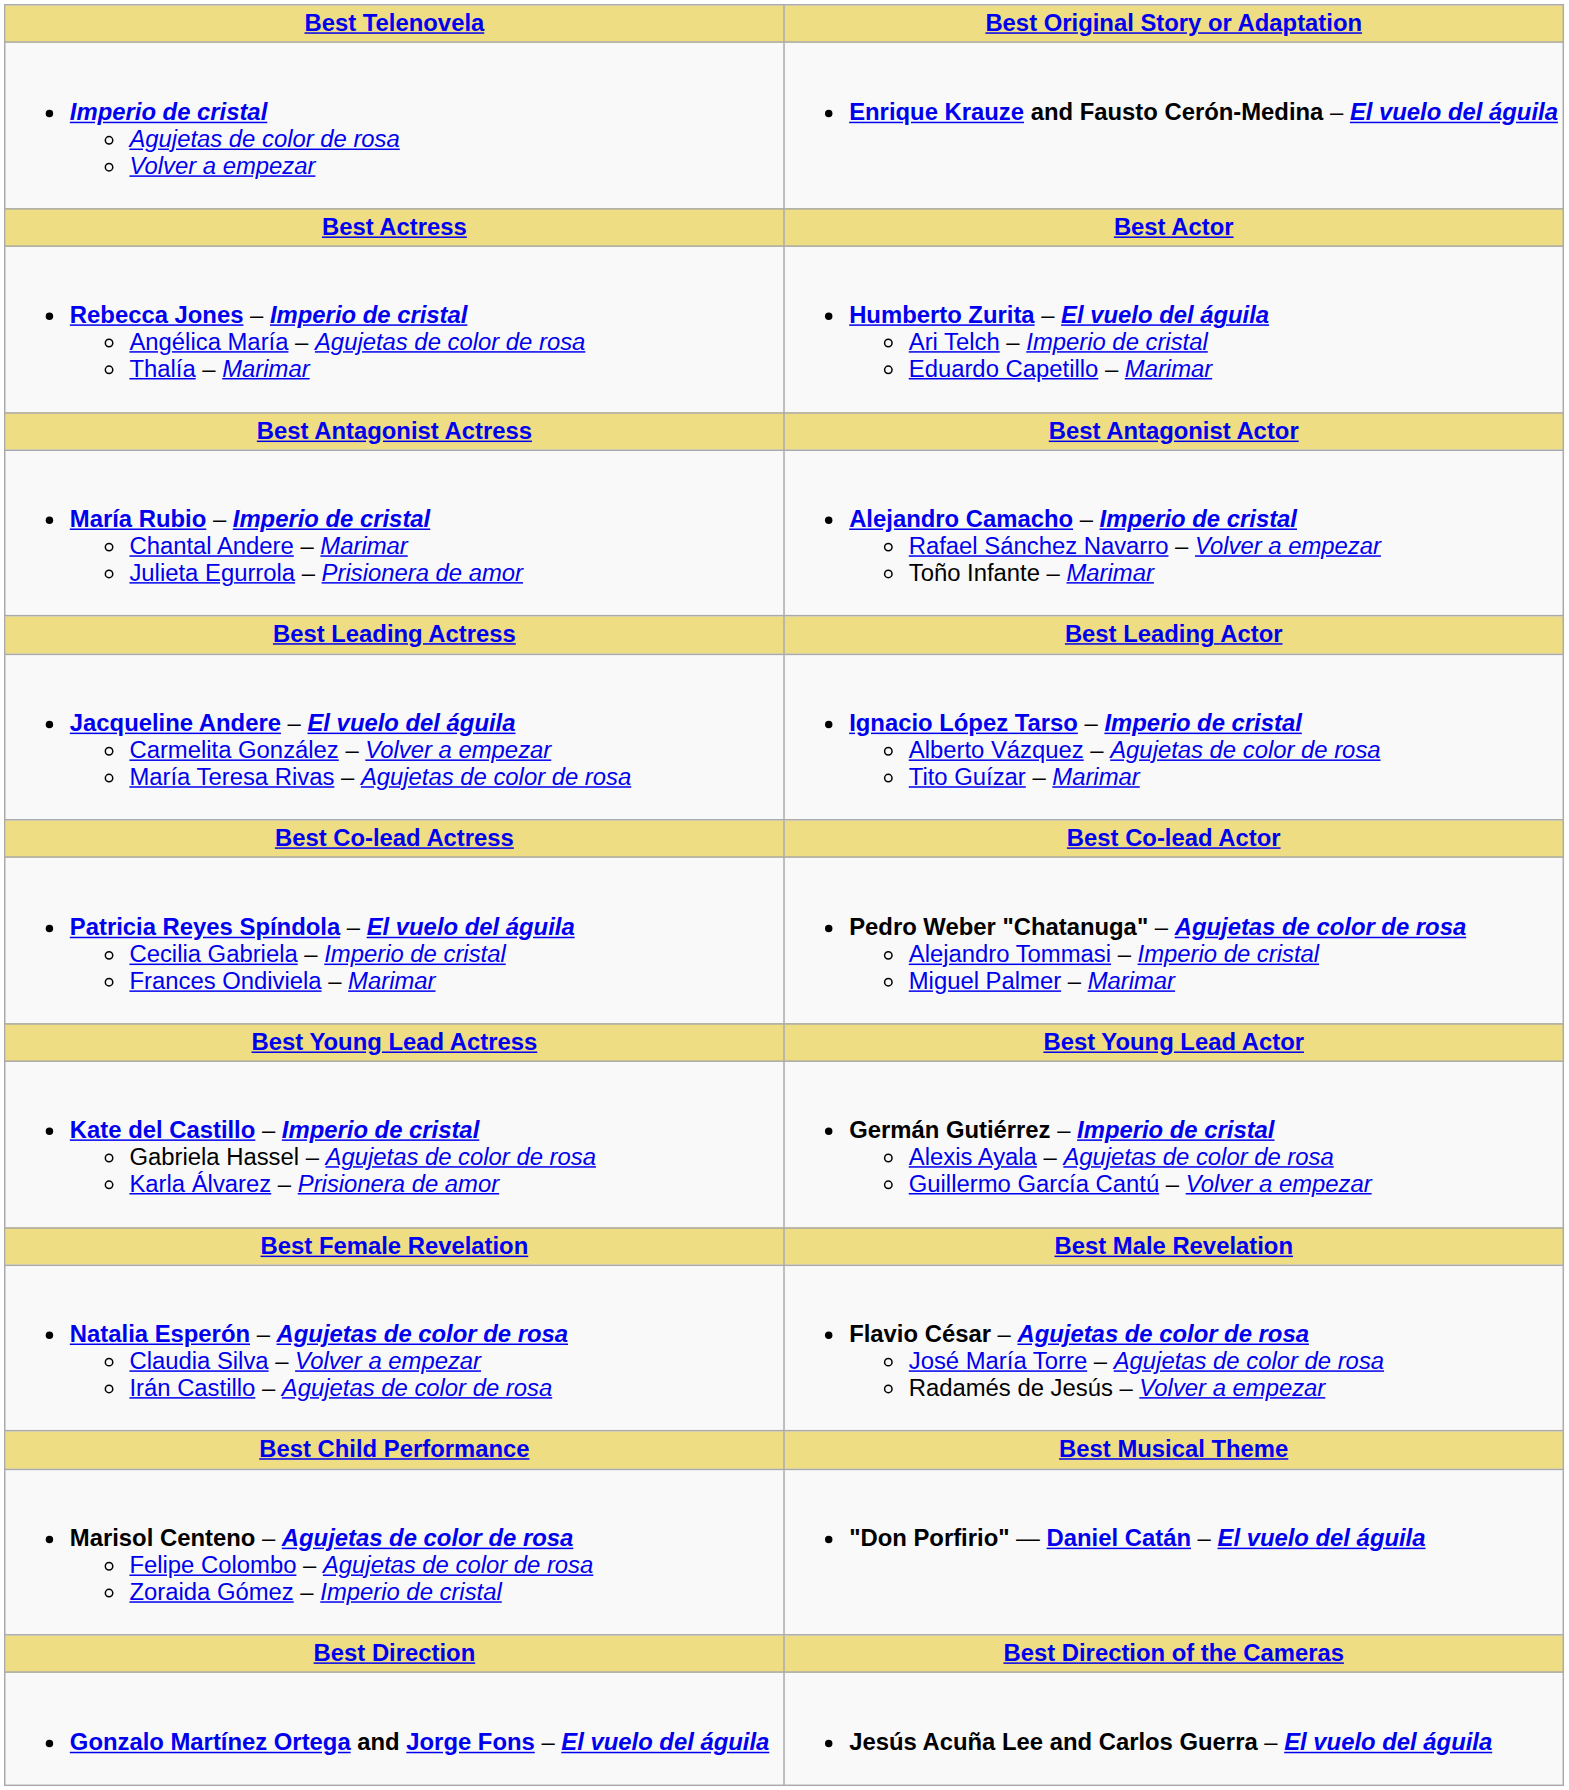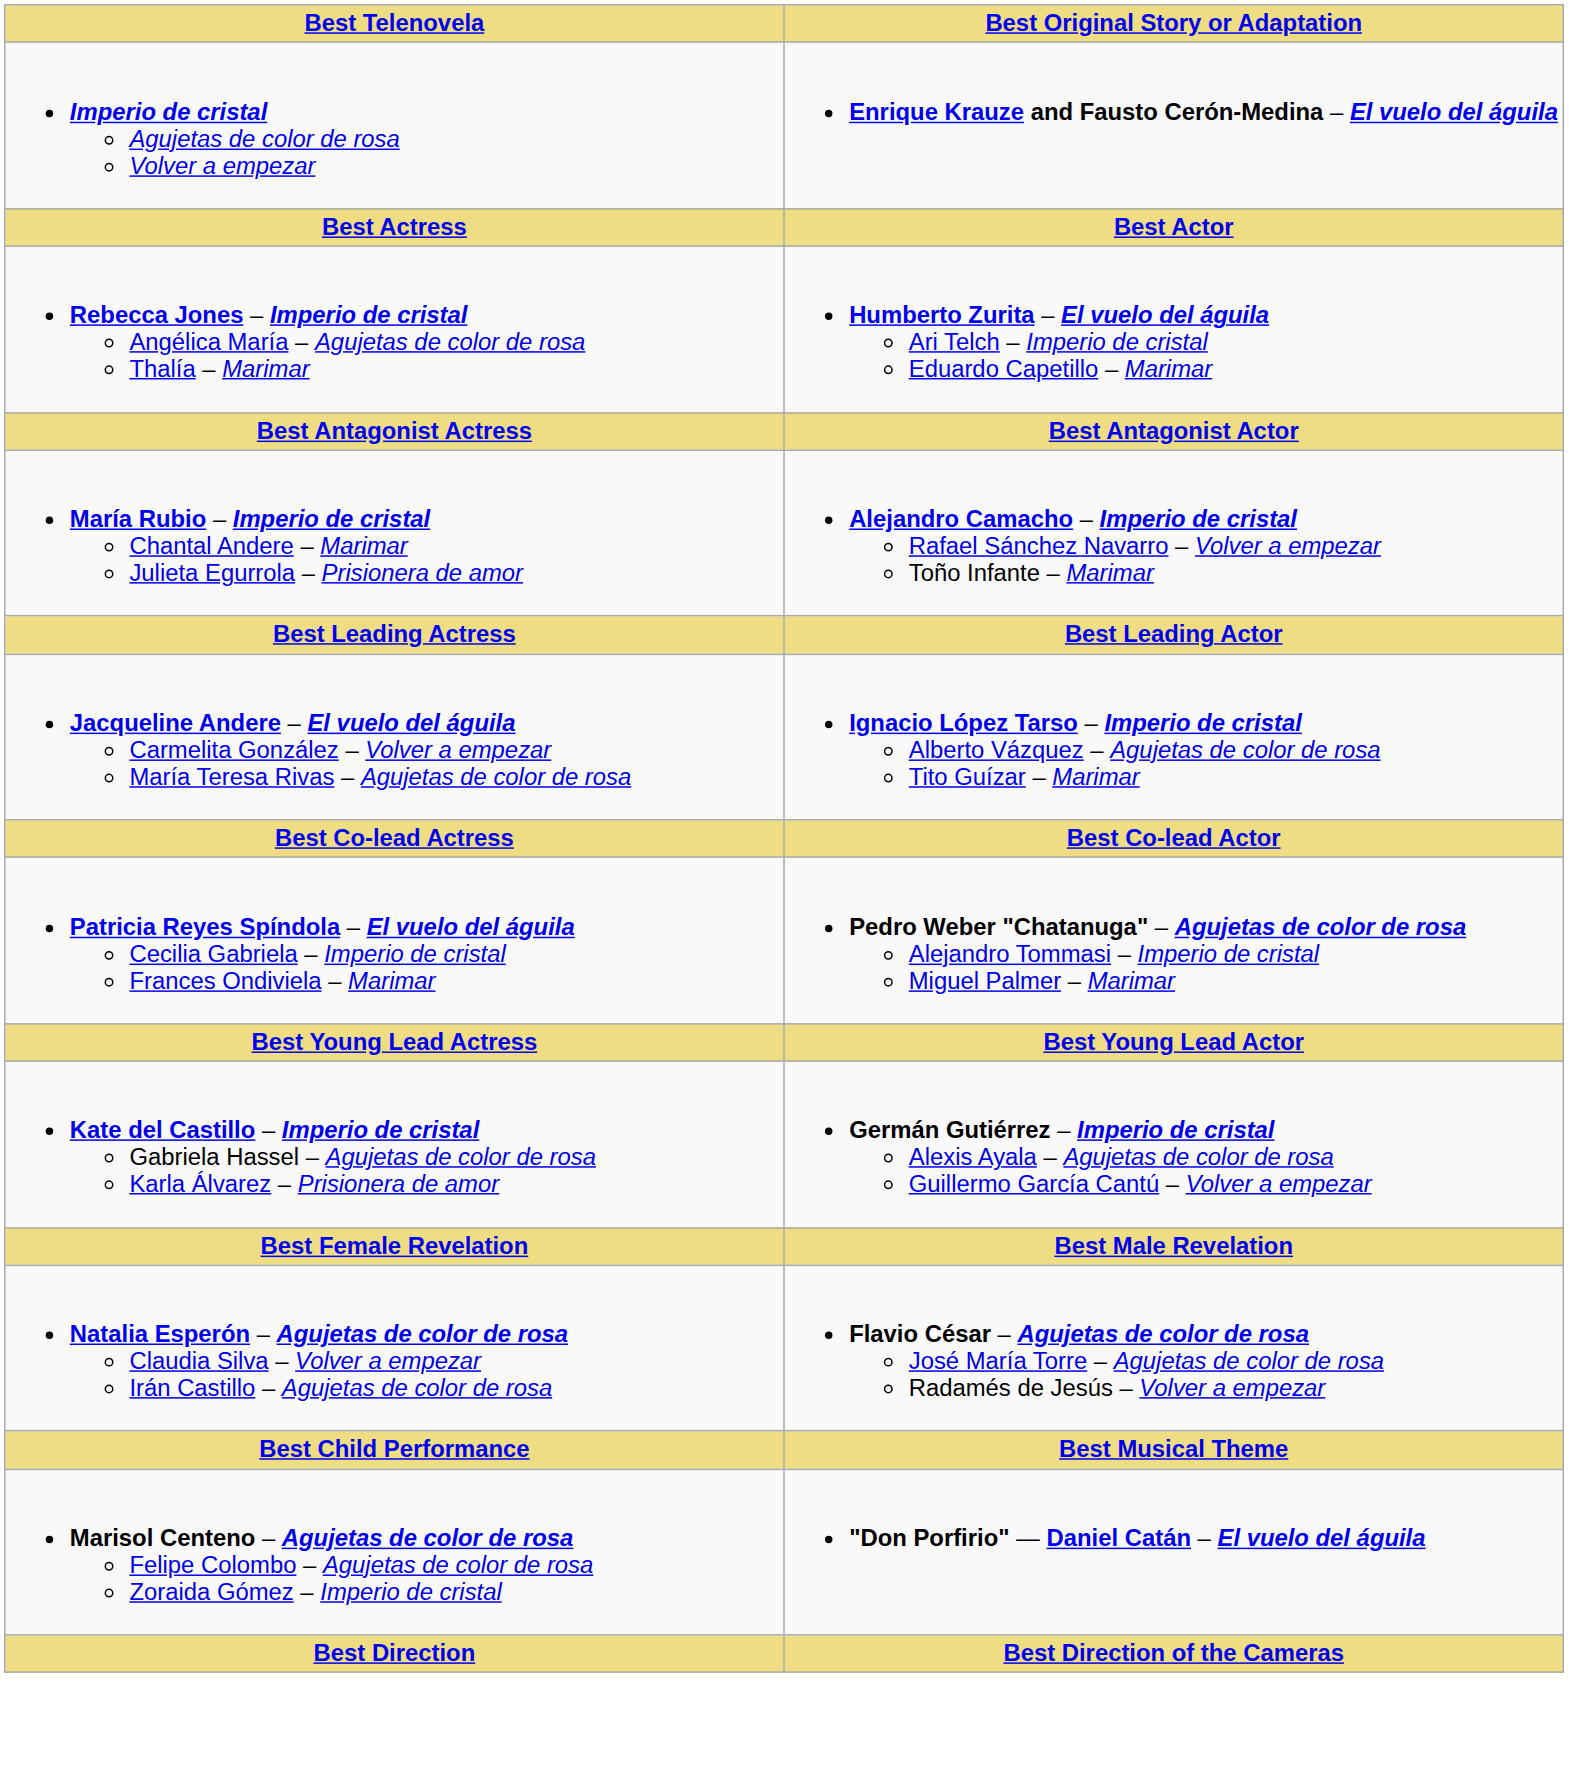 <table class="wikitable">
 <tr>
 <th style="background:#EEDD82; width:50%"><a href='#'>Best Telenovela</a></th>
 <th style="background:#EEDD82; width:50%"><a href='#'>Best Original Story or Adaptation</a></th>
 </tr>
 <tr>
 <td valign="top"><br><ul><li><strong><em><a href='#'>Imperio de cristal</a></em></strong><ul><li><em><a href='#'>Agujetas de color de rosa</a></em></li><li><em><a href='#'>Volver a empezar</a></em></li></ul></li></ul></td>
 <td valign="top"><br><ul><li><strong><a href='#'>Enrique Krauze</a> and Fausto Cerón-Medina</strong> – <strong><em><a href='#'>El vuelo del águila</a></em></strong></li></ul></td>
 </tr>
 <tr>
 <th style="background:#EEDD82; width:50%"><a href='#'>Best Actress</a></th>
 <th style="background:#EEDD82; width:50%"><a href='#'>Best Actor</a></th>
 </tr>
 <tr>
 <td valign="top"><br><ul><li><strong><a href='#'>Rebecca Jones</a></strong> – <strong><em><a href='#'>Imperio de cristal</a></em></strong><ul><li><a href='#'>Angélica María</a> – <em><a href='#'>Agujetas de color de rosa</a></em></li><li><a href='#'>Thalía</a> – <em><a href='#'>Marimar</a></em></li></ul></li></ul></td>
 <td valign="top"><br><ul><li><strong><a href='#'>Humberto Zurita</a></strong> – <strong><em><a href='#'>El vuelo del águila</a></em></strong><ul><li><a href='#'>Ari Telch</a> – <em><a href='#'>Imperio de cristal</a></em></li><li><a href='#'>Eduardo Capetillo</a> – <em><a href='#'>Marimar</a></em></li></ul></li></ul></td>
 </tr>
 <tr>
 <th style="background:#EEDD82; width:50%"><a href='#'>Best Antagonist Actress</a></th>
 <th style="background:#EEDD82; width:50%"><a href='#'>Best Antagonist Actor</a></th>
 </tr>
 <tr>
 <td valign="top"><br><ul><li><strong><a href='#'>María Rubio</a></strong> – <strong><em><a href='#'>Imperio de cristal</a></em></strong><ul><li><a href='#'>Chantal Andere</a> – <em><a href='#'>Marimar</a></em></li><li><a href='#'>Julieta Egurrola</a> – <em><a href='#'>Prisionera de amor</a></em></li></ul></li></ul></td>
 <td valign="top"><br><ul><li><strong><a href='#'>Alejandro Camacho</a></strong> – <strong><em><a href='#'>Imperio de cristal</a></em></strong><ul><li><a href='#'>Rafael Sánchez Navarro</a> – <em><a href='#'>Volver a empezar</a></em></li><li>Toño Infante – <em><a href='#'>Marimar</a></em></li></ul></li></ul></td>
 </tr>
 <tr>
 <th style="background:#EEDD82; width:50%"><a href='#'>Best Leading Actress</a></th>
 <th style="background:#EEDD82; width:50%"><a href='#'>Best Leading Actor</a></th>
 </tr>
 <tr>
 <td valign="top"><br><ul><li><strong><a href='#'>Jacqueline Andere</a></strong> – <strong><em><a href='#'>El vuelo del águila</a></em></strong><ul><li><a href='#'>Carmelita González</a> – <em><a href='#'>Volver a empezar</a></em></li><li><a href='#'>María Teresa Rivas</a> – <em><a href='#'>Agujetas de color de rosa</a></em></li></ul></li></ul></td>
 <td valign="top"><br><ul><li><strong><a href='#'>Ignacio López Tarso</a></strong> – <strong><em><a href='#'>Imperio de cristal</a></em></strong><ul><li><a href='#'>Alberto Vázquez</a>  – <em><a href='#'>Agujetas de color de rosa</a></em></li><li><a href='#'>Tito Guízar</a> – <em><a href='#'>Marimar</a></em></li></ul></li></ul></td>
 </tr>
 <tr>
 <th style="background:#EEDD82; width:50%"><a href='#'>Best Co-lead Actress</a></th>
 <th style="background:#EEDD82; width:50%"><a href='#'>Best Co-lead Actor</a></th>
 </tr>
 <tr>
 <td valign="top"><br><ul><li><strong><a href='#'>Patricia Reyes Spíndola</a></strong> – <strong><em><a href='#'>El vuelo del águila</a></em></strong><ul><li><a href='#'>Cecilia Gabriela</a> – <em><a href='#'>Imperio de cristal</a></em></li><li><a href='#'>Frances Ondiviela</a> – <em><a href='#'>Marimar</a></em></li></ul></li></ul></td>
 <td valign="top"><br><ul><li><strong>Pedro Weber "Chatanuga"</strong> – <strong><em><a href='#'>Agujetas de color de rosa</a></em></strong><ul><li><a href='#'>Alejandro Tommasi</a> – <em><a href='#'>Imperio de cristal</a></em></li><li><a href='#'>Miguel Palmer</a> – <em><a href='#'>Marimar</a></em></li></ul></li></ul></td>
 </tr>
 <tr>
 <th style="background:#EEDD82; width:50%"><a href='#'>Best Young Lead Actress</a></th>
 <th style="background:#EEDD82; width:50%"><a href='#'>Best Young Lead Actor</a></th>
 </tr>
 <tr>
 <td valign="top"><br><ul><li><strong><a href='#'>Kate del Castillo</a></strong> – <strong><em><a href='#'>Imperio de cristal</a></em></strong><ul><li>Gabriela Hassel – <em><a href='#'>Agujetas de color de rosa</a></em></li><li><a href='#'>Karla Álvarez</a> – <em><a href='#'>Prisionera de amor</a></em></li></ul></li></ul></td>
 <td valign="top"><br><ul><li><strong>Germán Gutiérrez</strong> – <strong><em><a href='#'>Imperio de cristal</a></em></strong><ul><li><a href='#'>Alexis Ayala</a> – <em><a href='#'>Agujetas de color de rosa</a></em></li><li><a href='#'>Guillermo García Cantú</a> – <em><a href='#'>Volver a empezar</a></em></li></ul></li></ul></td>
 </tr>
 <tr>
 <th style="background:#EEDD82; width:50%"><a href='#'>Best Female Revelation</a></th>
 <th style="background:#EEDD82; width:50%"><a href='#'>Best Male Revelation</a></th>
 </tr>
 <tr>
 <td valign="top"><br><ul><li><strong><a href='#'>Natalia Esperón</a></strong> – <strong><em><a href='#'>Agujetas de color de rosa</a></em></strong><ul><li><a href='#'>Claudia Silva</a> – <em><a href='#'>Volver a empezar</a></em></li><li><a href='#'>Irán Castillo</a> – <em><a href='#'>Agujetas de color de rosa</a></em></li></ul></li></ul></td>
 <td valign="top"><br><ul><li><strong>Flavio César</strong> – <strong><em><a href='#'>Agujetas de color de rosa</a></em></strong><ul><li><a href='#'>José María Torre</a> – <em><a href='#'>Agujetas de color de rosa</a></em></li><li>Radamés de Jesús – <em><a href='#'>Volver a empezar</a></em></li></ul></li></ul></td>
 </tr>
 <tr>
 <th style="background:#EEDD82; width:50%"><a href='#'>Best Child Performance</a></th>
 <th style="background:#EEDD82; width:50%"><a href='#'>Best Musical Theme</a></th>
 </tr>
 <tr>
 <td valign="top"><br><ul><li><strong>Marisol Centeno</strong> – <strong><em><a href='#'>Agujetas de color de rosa</a></em></strong><ul><li><a href='#'>Felipe Colombo</a> – <em><a href='#'>Agujetas de color de rosa</a></em></li><li><a href='#'>Zoraida Gómez</a> – <em><a href='#'>Imperio de cristal</a></em></li></ul></li></ul></td>
 <td valign="top"><br><ul><li><strong>"Don Porfirio"</strong> — <strong><a href='#'>Daniel Catán</a></strong> – <strong><em><a href='#'>El vuelo del águila</a></em></strong></li></ul></td>
 </tr>
 <tr>
 <th style="background:#EEDD82; width:50%"><a href='#'>Best Direction</a></th>
 <th style="background:#EEDD82; width:50%"><a href='#'>Best Direction of the Cameras</a></th>
 </tr>
-<tr>
-<td valign="top"><br><ul><li><strong><a href='#'>Gonzalo Martínez Ortega</a> and <a href='#'>Jorge Fons</a></strong> – <strong><em><a href='#'>El vuelo del águila</a></em></strong></li></ul></td>
-<td valign="top"><br><ul><li><strong>Jesús Acuña Lee and Carlos Guerra</strong> – <strong><em><a href='#'>El vuelo del águila</a></em></strong></li></ul></td>
-</tr>
 </table>
